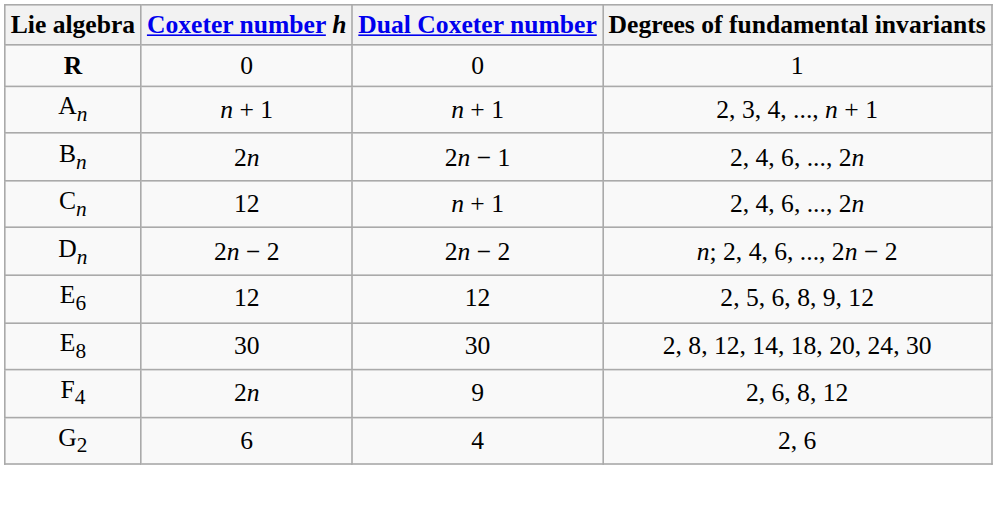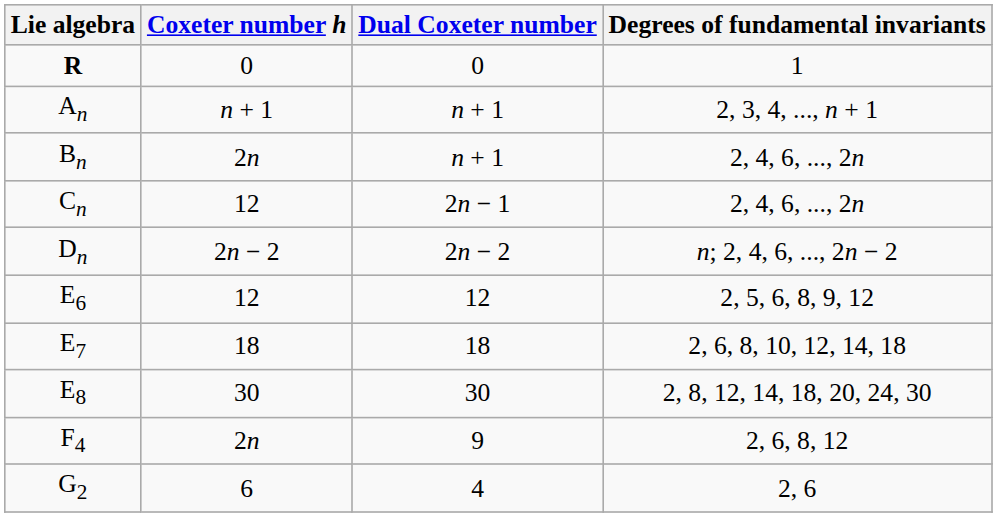 <table class="wikitable" style="text-align:center">
 <tr>
 <th>Lie algebra</th>
 <th><a href='#'>Coxeter number</a> <em>h</em></th>
 <th><a href='#'>Dual Coxeter number</a></th>
 <th>Degrees of fundamental invariants</th>
 </tr>
 <tr>
 <td><strong>R</strong></td>
 <td>0</td>
 <td>0</td>
 <td>1</td>
 </tr>
 <tr>
 <td>A<sub><em>n</em></sub></td>
 <td><em>n</em> + 1</td>
 <td><em>n</em> + 1</td>
 <td>2, 3, 4, ..., <em>n</em> + 1</td>
 </tr>
 <tr>
 <td>B<sub><em>n</em></sub></td>
 <td>2<em>n</em></td>
-<td>2<em>n</em> − 1</td>
+<td><em>n</em> + 1</td>
 <td>2, 4, 6, ..., 2<em>n</em></td>
 </tr>
 <tr>
 <td>C<sub><em>n</em></sub></td>
 <td>12</td>
-<td><em>n</em> + 1</td>
+<td>2<em>n</em> − 1</td>
 <td>2, 4, 6, ..., 2<em>n</em></td>
 </tr>
 <tr>
 <td>D<sub><em>n</em></sub></td>
 <td>2<em>n</em> − 2</td>
 <td>2<em>n</em> − 2</td>
 <td><em>n</em>; 2, 4, 6, ..., 2<em>n</em> − 2</td>
 </tr>
 <tr>
 <td>E<sub>6</sub></td>
 <td>12</td>
 <td>12</td>
 <td>2, 5, 6, 8, 9, 12</td>
+</tr>
+<tr>
+<td>E<sub>7</sub></td>
+<td>18</td>
+<td>18</td>
+<td>2, 6, 8, 10, 12, 14, 18</td>
 </tr>
 <tr>
 <td>E<sub>8</sub></td>
 <td>30</td>
 <td>30</td>
 <td>2, 8, 12, 14, 18, 20, 24, 30</td>
 </tr>
 <tr>
 <td>F<sub>4</sub></td>
 <td>2<em>n</em></td>
 <td>9</td>
 <td>2, 6, 8, 12</td>
 </tr>
 <tr>
 <td>G<sub>2</sub></td>
 <td>6</td>
 <td>4</td>
 <td>2, 6</td>
 </tr>
 </table>
